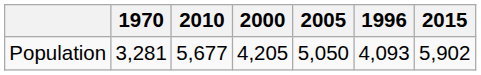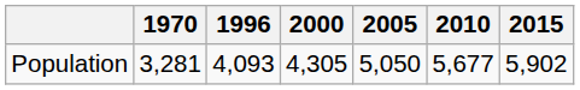 <table class="wikitable">
 <tr>
 <th></th>
 <th>1970</th>
-<th>2010</th>
+<th>1996</th>
 <th>2000</th>
 <th>2005</th>
-<th>1996</th>
+<th>2010</th>
 <th>2015</th>
 </tr>
 <tr>
 <td>Population</td>
 <td>3,281</td>
+<td>4,093</td>
+<td>4,305</td>
+<td>5,050</td>
 <td>5,677</td>
-<td>4,205</td>
-<td>5,050</td>
-<td>4,093</td>
 <td>5,902</td>
 </tr>
 </table>
